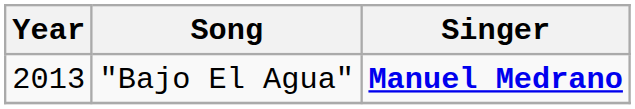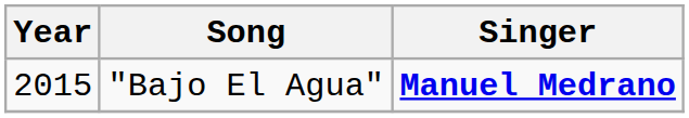 <table class="wikitable sortable">
 <tr>
 <th>Year</th>
 <th>Song</th>
 <th>Singer</th>
 </tr>
 <tr>
-<td>2013</td>
+<td>2015</td>
 <td>"Bajo El Agua"</td>
 <td><strong><a href='#'>Manuel Medrano</a></strong></td>
 </tr>
 <tr>
 </tr>
 </table>
